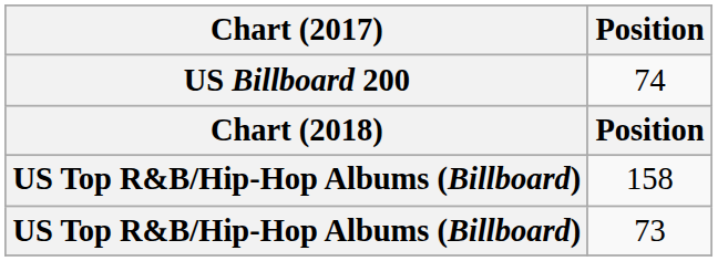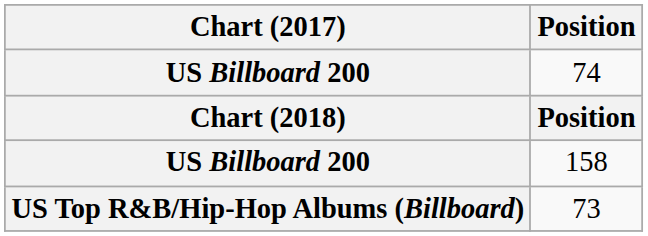 <table class="wikitable plainrowheaders" style="text-align:center">
 <tr>
 <th scope="col">Chart (2017)</th>
 <th scope="col">Position</th>
 </tr>
 <tr>
 <th scope="row">US <em>Billboard</em> 200</th>
 <td>74</td>
 </tr>
 <tr>
 <th scope="col">Chart (2018)</th>
 <th scope="col">Position</th>
 </tr>
 <tr>
-<th scope="row">US Top R&B/Hip-Hop Albums (<em>Billboard</em>)</th>
+<th scope="row">US <em>Billboard</em> 200</th>
 <td>158</td>
 </tr>
 <tr>
 <th scope="row">US Top R&B/Hip-Hop Albums (<em>Billboard</em>)</th>
 <td>73</td>
 </tr>
 </table>
